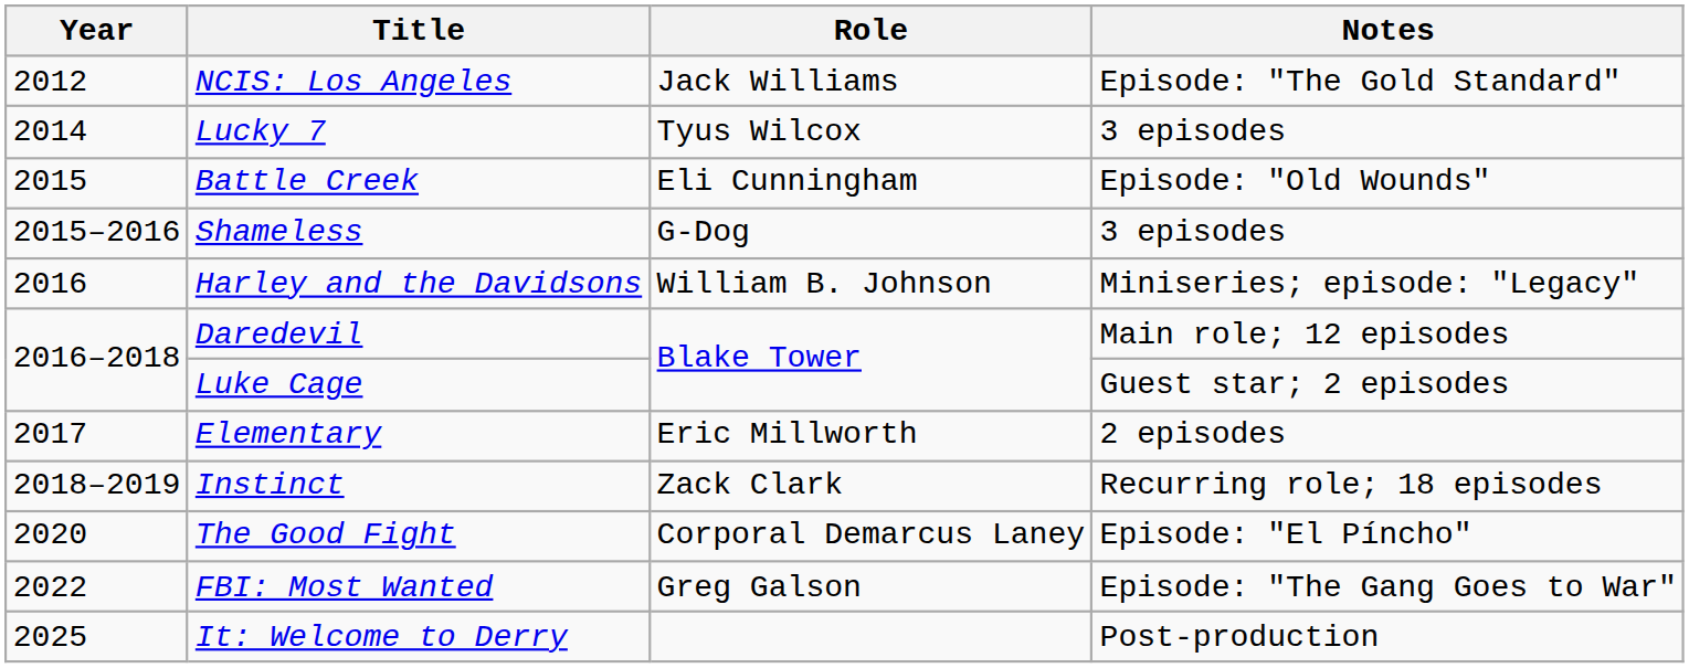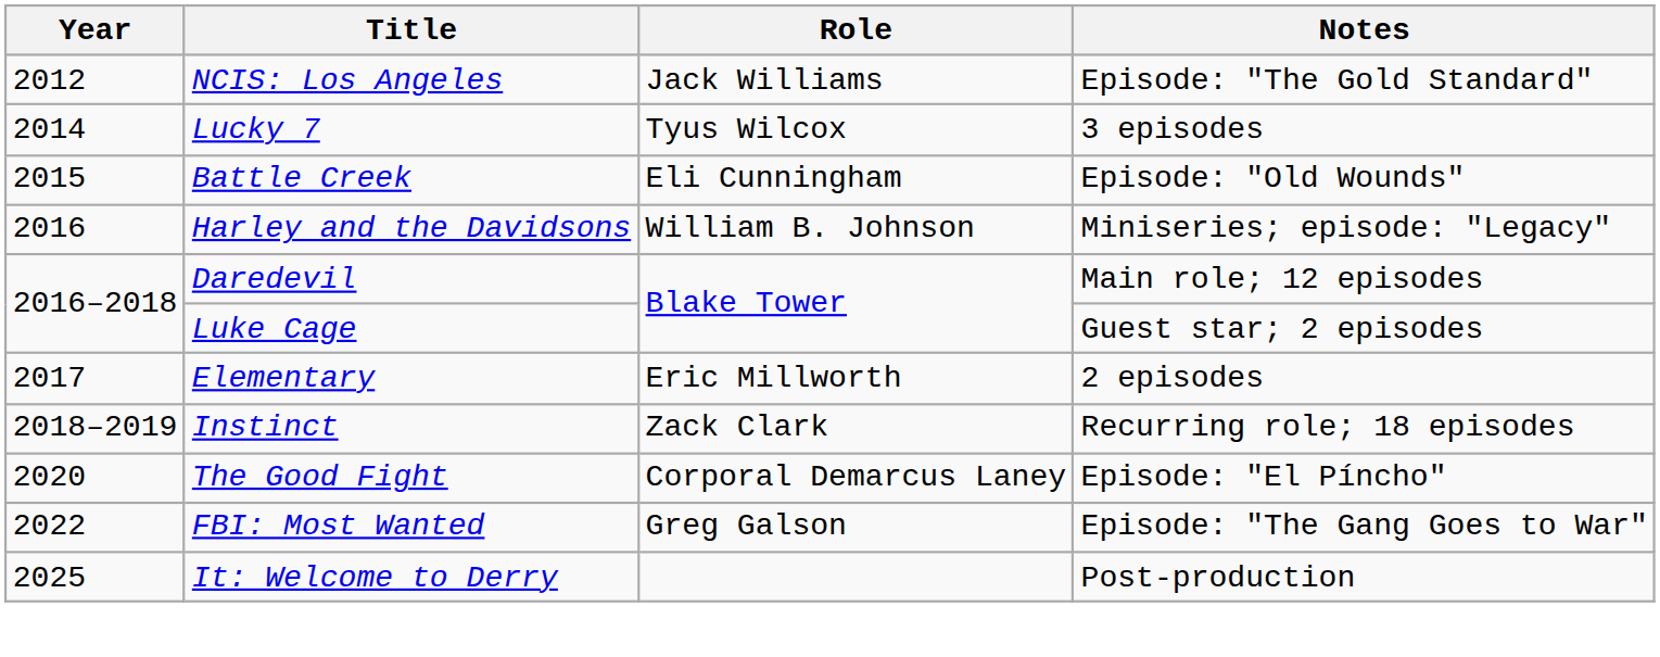 <table class="wikitable">
 <tr>
 <th>Year</th>
 <th>Title</th>
 <th>Role</th>
 <th>Notes</th>
 </tr>
 <tr>
 <td>2012</td>
 <td><em><a href='#'>NCIS: Los Angeles</a></em></td>
 <td>Jack Williams</td>
 <td>Episode: "The Gold Standard"</td>
 </tr>
 <tr>
 <td>2014</td>
 <td><em><a href='#'>Lucky 7</a></em></td>
 <td>Tyus Wilcox</td>
 <td>3 episodes</td>
 </tr>
 <tr>
 <td>2015</td>
 <td><em><a href='#'>Battle Creek</a></em></td>
 <td>Eli Cunningham</td>
 <td>Episode: "Old Wounds"</td>
-</tr>
-<tr>
-<td>2015–2016</td>
-<td><em><a href='#'>Shameless</a></em></td>
-<td>G-Dog</td>
-<td>3 episodes</td>
 </tr>
 <tr>
 <td>2016</td>
 <td><em><a href='#'>Harley and the Davidsons</a></em></td>
 <td>William B. Johnson</td>
 <td>Miniseries; episode: "Legacy"</td>
 </tr>
 <tr>
 <td rowspan=2>2016–2018</td>
 <td><em><a href='#'>Daredevil</a></em></td>
 <td rowspan=2><a href='#'>Blake Tower</a></td>
 <td>Main role; 12 episodes</td>
 </tr>
 <tr>
 <td><em><a href='#'>Luke Cage</a></em></td>
 <td>Guest star; 2 episodes</td>
 </tr>
 <tr>
 <td>2017</td>
 <td><em><a href='#'>Elementary</a></em></td>
 <td>Eric Millworth</td>
 <td>2 episodes</td>
 </tr>
 <tr>
 <td>2018–2019</td>
 <td><em><a href='#'>Instinct</a></em></td>
 <td>Zack Clark</td>
 <td>Recurring role; 18 episodes</td>
 </tr>
 <tr>
 <td>2020</td>
 <td><em><a href='#'>The Good Fight</a></em></td>
 <td>Corporal Demarcus Laney</td>
 <td>Episode: "El Píncho"</td>
 </tr>
 <tr>
 <td>2022</td>
 <td><em><a href='#'>FBI: Most Wanted</a></em></td>
 <td>Greg Galson</td>
 <td>Episode: "The Gang Goes to War"</td>
 </tr>
 <tr>
 <td>2025</td>
 <td><em><a href='#'>It: Welcome to Derry</a></em></td>
 <td></td>
 <td>Post-production</td>
 </tr>
 </table>
